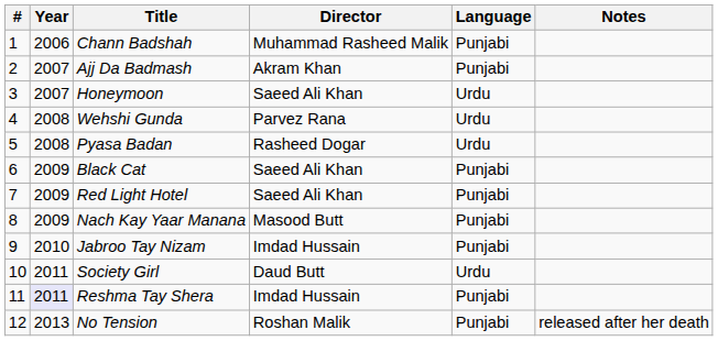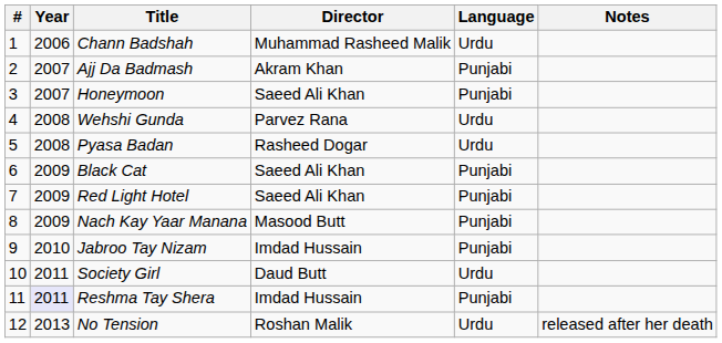 <table class="wikitable sortable">
 <tr>
 <th>#</th>
 <th>Year</th>
 <th>Title</th>
 <th>Director</th>
 <th>Language</th>
 <th>Notes</th>
 </tr>
 <tr>
 <td>1</td>
 <td>2006</td>
 <td><em>Chann Badshah</em></td>
 <td>Muhammad Rasheed Malik</td>
-<td>Punjabi</td>
+<td>Urdu</td>
 <td></td>
 </tr>
 <tr>
 <td>2</td>
 <td>2007</td>
 <td><em>Ajj Da Badmash</em></td>
 <td>Akram Khan</td>
 <td>Punjabi</td>
 <td></td>
 </tr>
 <tr>
 <td>3</td>
 <td>2007</td>
 <td><em>Honeymoon</em></td>
 <td>Saeed Ali Khan</td>
-<td>Urdu</td>
+<td>Punjabi</td>
 <td></td>
 </tr>
 <tr>
 <td>4</td>
 <td>2008</td>
 <td><em>Wehshi Gunda</em></td>
 <td>Parvez Rana</td>
 <td>Urdu</td>
 <td></td>
 </tr>
 <tr>
 <td>5</td>
 <td>2008</td>
 <td><em>Pyasa Badan</em></td>
 <td>Rasheed Dogar</td>
 <td>Urdu</td>
 <td></td>
 </tr>
 <tr>
 <td>6</td>
 <td>2009</td>
 <td><em>Black Cat</em></td>
 <td>Saeed Ali Khan</td>
 <td>Punjabi</td>
 <td></td>
 </tr>
 <tr>
 <td>7</td>
 <td>2009</td>
 <td><em>Red Light Hotel</em></td>
 <td>Saeed Ali Khan</td>
 <td>Punjabi</td>
 <td></td>
 </tr>
 <tr>
 <td>8</td>
 <td>2009</td>
 <td><em>Nach Kay Yaar Manana</em></td>
 <td>Masood Butt</td>
 <td>Punjabi</td>
 <td></td>
 </tr>
 <tr>
 <td>9</td>
 <td>2010</td>
 <td><em>Jabroo Tay Nizam</em></td>
 <td>Imdad Hussain</td>
 <td>Punjabi</td>
 <td></td>
 </tr>
 <tr>
 <td>10</td>
 <td>2011</td>
 <td><em>Society Girl</em></td>
 <td>Daud Butt</td>
 <td>Urdu</td>
 <td></td>
 </tr>
 <tr>
 <td>11</td>
 <td style="background: lavender;">2011</td>
 <td><em>Reshma Tay Shera</em></td>
 <td>Imdad Hussain</td>
 <td>Punjabi</td>
 <td></td>
 </tr>
 <tr>
 <td>12</td>
 <td>2013</td>
 <td><em>No Tension</em></td>
 <td>Roshan Malik</td>
-<td>Punjabi</td>
+<td>Urdu</td>
 <td>released after her death</td>
 </tr>
 </table>
